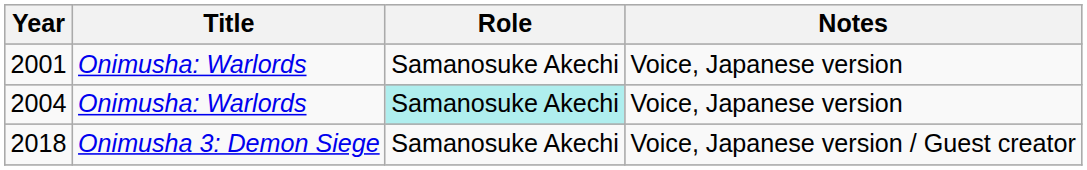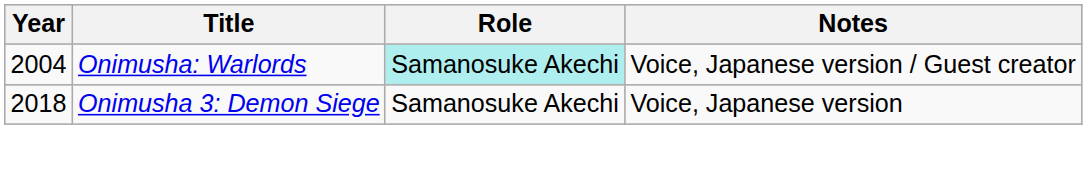 <table class="wikitable sortable">
 <tr>
 <th>Year</th>
 <th>Title</th>
 <th>Role</th>
 <th class="unsortable">Notes</th>
 </tr>
 <tr>
-<td>2001</td>
-<td><em><a href='#'>Onimusha: Warlords</a></em></td>
-<td>Samanosuke Akechi</td>
-<td>Voice, Japanese version</td>
-</tr>
-<tr>
 <td>2004</td>
 <td><em><a href='#'>Onimusha: Warlords</a></em></td>
 <td style="background: paleturquoise;">Samanosuke Akechi</td>
-<td>Voice, Japanese version</td>
+<td>Voice, Japanese version / Guest creator</td>
 </tr>
 <tr>
 <td>2018</td>
 <td><em><a href='#'>Onimusha 3: Demon Siege</a></em></td>
 <td>Samanosuke Akechi</td>
-<td>Voice, Japanese version / Guest creator</td>
+<td>Voice, Japanese version</td>
 </tr>
 </table>
